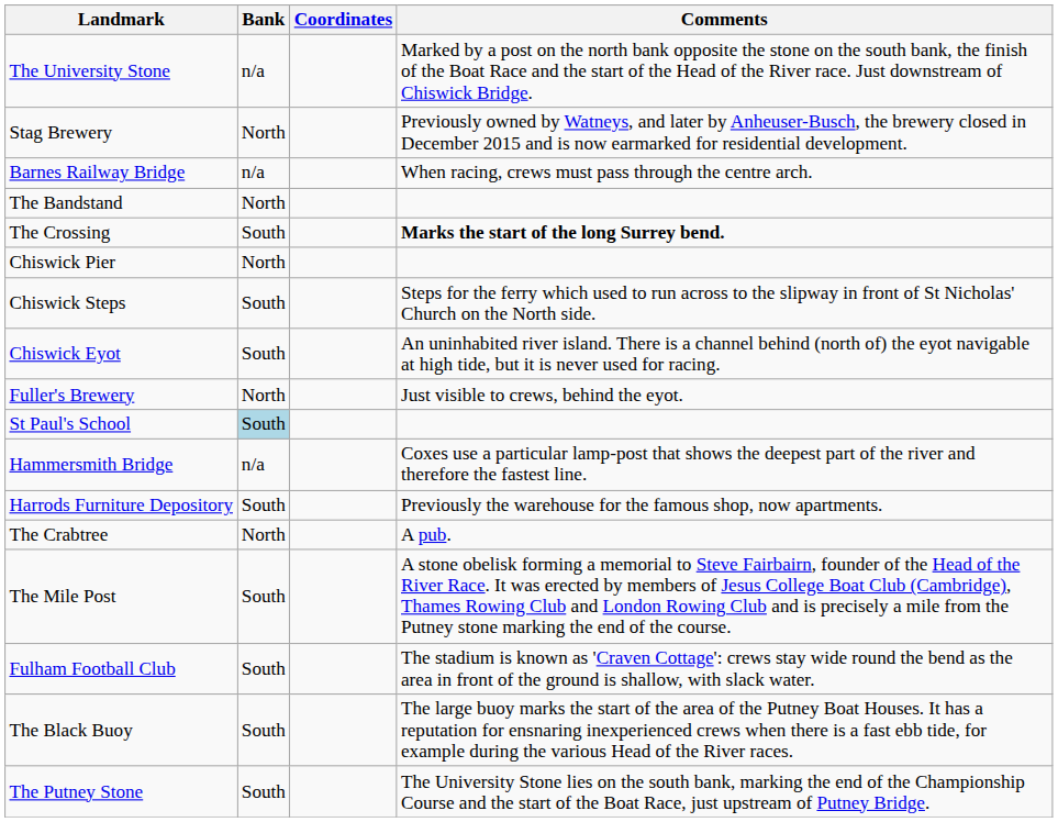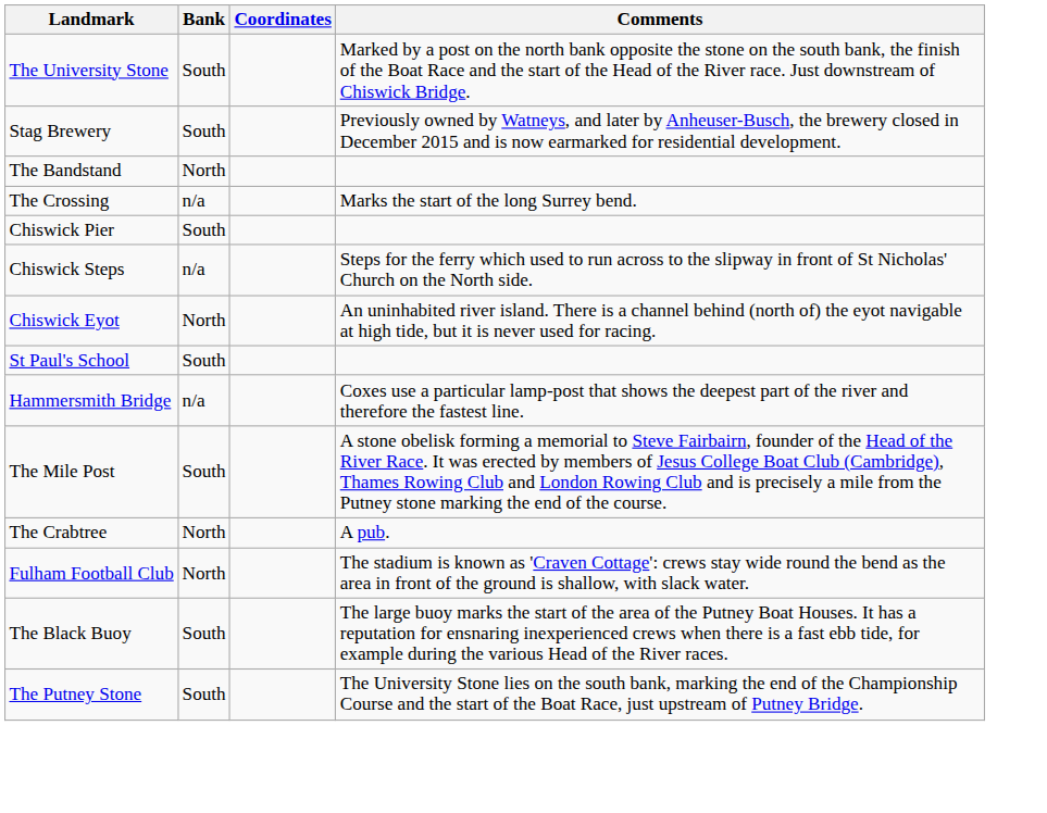 <table class="wikitable">
 <tr>
 <th>Landmark</th>
 <th>Bank</th>
 <th><a href='#'>Coordinates</a></th>
 <th width=550pt>Comments</th>
 </tr>
 <tr>
 <td><a href='#'>The University Stone</a></td>
-<td>n/a</td>
+<td>South</td>
 <td></td>
 <td> Marked by a post on the north bank opposite the stone on the south bank, the finish of the Boat Race and the start of the Head of the River race. Just downstream of <a href='#'>Chiswick Bridge</a>.</td>
 </tr>
 <tr>
 <td>Stag Brewery</td>
-<td>North</td>
+<td>South</td>
 <td></td>
 <td> Previously owned by <a href='#'>Watneys</a>, and later by <a href='#'>Anheuser-Busch</a>, the brewery closed in December 2015 and is now earmarked for residential development.</td>
-</tr>
-<tr>
-<td><a href='#'>Barnes Railway Bridge</a></td>
-<td>n/a</td>
-<td></td>
-<td> When racing, crews must pass through the centre arch.</td>
 </tr>
 <tr>
 <td>The Bandstand</td>
 <td>North</td>
 <td></td>
 <td></td>
 </tr>
 <tr>
 <td>The Crossing</td>
-<td>South</td>
+<td>n/a</td>
 <td></td>
-<td><strong>Marks the start of the long Surrey bend.</strong></td>
+<td>Marks the start of the long Surrey bend.</td>
 </tr>
 <tr>
 <td>Chiswick Pier</td>
-<td>North</td>
+<td>South</td>
 <td></td>
 <td></td>
 </tr>
 <tr>
 <td>Chiswick Steps</td>
-<td>South</td>
+<td>n/a</td>
 <td></td>
 <td>Steps for the ferry which used to run across to the slipway in front of St Nicholas' Church on the North side.</td>
 </tr>
 <tr>
 <td><a href='#'>Chiswick Eyot</a></td>
-<td>South</td>
+<td>North</td>
 <td></td>
 <td>An uninhabited river island. There is a channel behind (north of) the eyot navigable at high tide, but it is never used for racing.</td>
 </tr>
 <tr>
-<td><a href='#'>Fuller's Brewery</a></td>
-<td>North</td>
-<td></td>
-<td>Just visible to crews, behind the eyot.</td>
-</tr>
-<tr>
 <td><a href='#'>St Paul's School</a></td>
-<td style="background: lightblue;">South</td>
+<td>South</td>
 <td></td>
 <td></td>
 </tr>
 <tr>
 <td><a href='#'>Hammersmith Bridge</a></td>
 <td>n/a</td>
 <td></td>
 <td>Coxes use a particular lamp-post that shows the deepest part of the river and therefore the fastest line.</td>
 </tr>
 <tr>
-<td><a href='#'>Harrods Furniture Depository</a></td>
+<td>The Mile Post</td>
 <td>South</td>
 <td></td>
-<td>Previously the warehouse for the famous shop, now apartments.</td>
+<td>A stone obelisk forming a memorial to <a href='#'>Steve Fairbairn</a>, founder of the <a href='#'>Head of the River Race</a>. It was erected by members of <a href='#'>Jesus College Boat Club (Cambridge)</a>, <a href='#'>Thames Rowing Club</a> and <a href='#'>London Rowing Club</a> and is precisely a mile from the Putney stone marking the end of the course.</td>
 </tr>
 <tr>
 <td>The Crabtree</td>
 <td>North</td>
 <td></td>
 <td> A <a href='#'>pub</a>.</td>
 </tr>
 <tr>
-<td>The Mile Post</td>
-<td>South</td>
-<td></td>
-<td>A stone obelisk forming a memorial to <a href='#'>Steve Fairbairn</a>, founder of the <a href='#'>Head of the River Race</a>. It was erected by members of <a href='#'>Jesus College Boat Club (Cambridge)</a>, <a href='#'>Thames Rowing Club</a> and <a href='#'>London Rowing Club</a> and is precisely a mile from the Putney stone marking the end of the course.</td>
-</tr>
-<tr>
 <td><a href='#'>Fulham Football Club</a></td>
-<td>South</td>
+<td>North</td>
 <td></td>
 <td> The stadium is known as '<a href='#'>Craven Cottage</a>': crews stay wide round the bend as the area in front of the ground is shallow, with slack water.</td>
 </tr>
 <tr>
 <td>The Black Buoy</td>
 <td>South</td>
 <td></td>
 <td> The large buoy marks the start of the area of the Putney Boat Houses. It has a reputation for ensnaring inexperienced crews when there is a fast ebb tide, for example during the various Head of the River races.</td>
 </tr>
 <tr>
 <td><a href='#'>The Putney Stone</a></td>
 <td>South</td>
 <td></td>
 <td> The University Stone lies on the south bank, marking the end of the Championship Course and the start of the Boat Race, just upstream of <a href='#'>Putney Bridge</a>.</td>
 </tr>
 </table>
